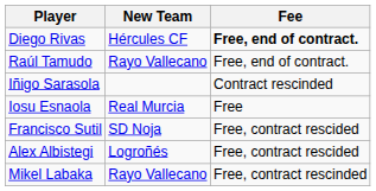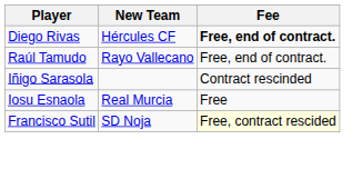 <table class=wikitable>
 <tr>
 <th>Player</th>
 <th>New Team</th>
 <th>Fee</th>
 </tr>
 <tr>
 <td> <a href='#'>Diego Rivas</a></td>
 <td> <a href='#'>Hércules CF</a></td>
 <td><strong>Free, end of contract.</strong></td>
 </tr>
 <tr>
 <td> <a href='#'>Raúl Tamudo</a></td>
 <td> <a href='#'>Rayo Vallecano</a></td>
 <td>Free, end of contract.</td>
 </tr>
 <tr>
 <td> <a href='#'>Iñigo Sarasola</a></td>
 <td></td>
 <td>Contract rescinded </td>
 </tr>
 <tr>
 <td> <a href='#'>Iosu Esnaola</a></td>
 <td> <a href='#'>Real Murcia</a></td>
 <td>Free</td>
 </tr>
 <tr>
 <td> <a href='#'>Francisco Sutil</a></td>
 <td> <a href='#'>SD Noja</a></td>
-<td>Free, contract rescided</td>
-</tr>
-<tr>
-<td> <a href='#'>Alex Albistegi</a></td>
-<td> <a href='#'>Logroñés</a></td>
-<td>Free, contract rescided </td>
-</tr>
-<tr>
-<td> <a href='#'>Mikel Labaka</a></td>
-<td> <a href='#'>Rayo Vallecano</a></td>
-<td>Free, contract rescinded</td>
+<td style="background: lightyellow;">Free, contract rescided</td>
 </tr>
 </table>
